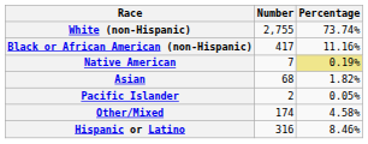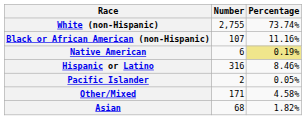 <table class="wikitable" style="text-align:right">
 <tr>
 <th scope="col">Race</th>
 <th scope="col">Number</th>
 <th scope="col">Percentage</th>
 </tr>
 <tr>
 <th scope="row"><a href='#'>White</a> (non-Hispanic)</th>
 <td>2,755</td>
 <td>73.74%</td>
 </tr>
 <tr>
 <th scope="row"><a href='#'>Black or African American</a> (non-Hispanic)</th>
-<td>417</td>
+<td>107</td>
 <td>11.16%</td>
 </tr>
 <tr>
 <th scope="row"><a href='#'>Native American</a></th>
-<td>7</td>
+<td>6</td>
 <td style="background: khaki;">0.19%</td>
 </tr>
 <tr>
-<th scope="row"><a href='#'>Asian</a></th>
-<td>68</td>
-<td>1.82%</td>
+<th scope="row"><a href='#'>Hispanic</a> or <a href='#'>Latino</a></th>
+<td>316</td>
+<td>8.46%</td>
 </tr>
 <tr>
 <th scope="row"><a href='#'>Pacific Islander</a></th>
 <td>2</td>
 <td>0.05%</td>
 </tr>
 <tr>
 <th scope="row"><a href='#'>Other/Mixed</a></th>
-<td>174</td>
+<td>171</td>
 <td>4.58%</td>
 </tr>
 <tr>
-<th scope="row"><a href='#'>Hispanic</a> or <a href='#'>Latino</a></th>
-<td>316</td>
-<td>8.46%</td>
+<th scope="row"><a href='#'>Asian</a></th>
+<td>68</td>
+<td>1.82%</td>
 </tr>
 </table>
